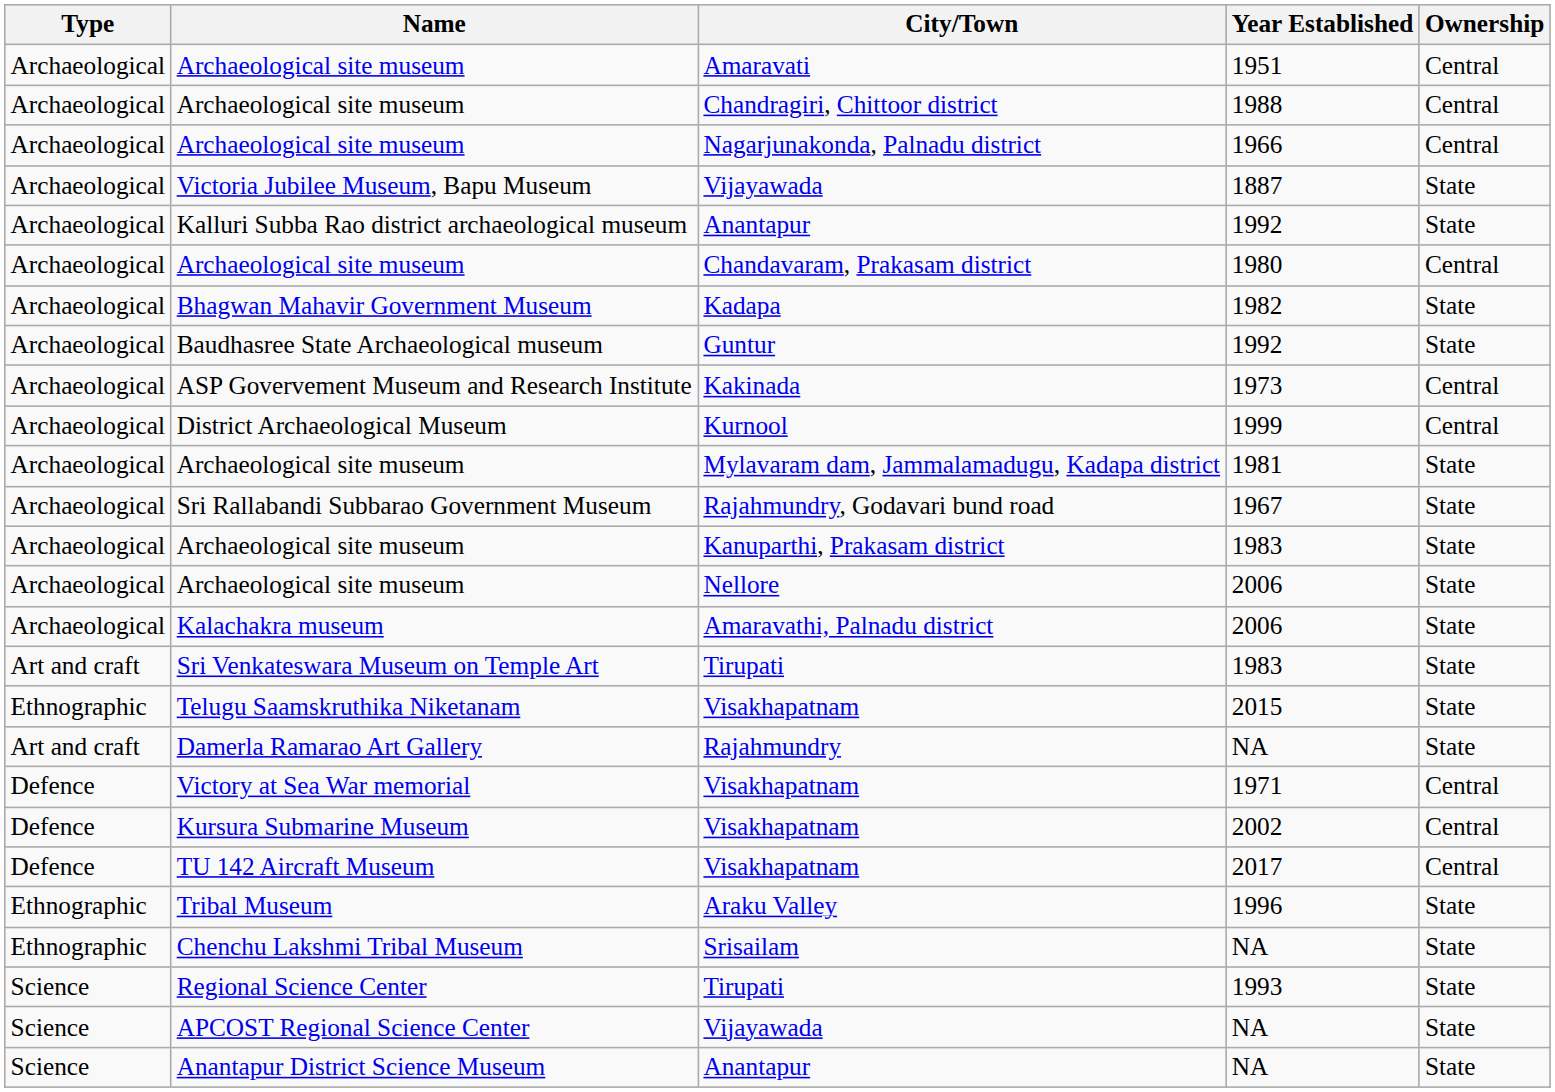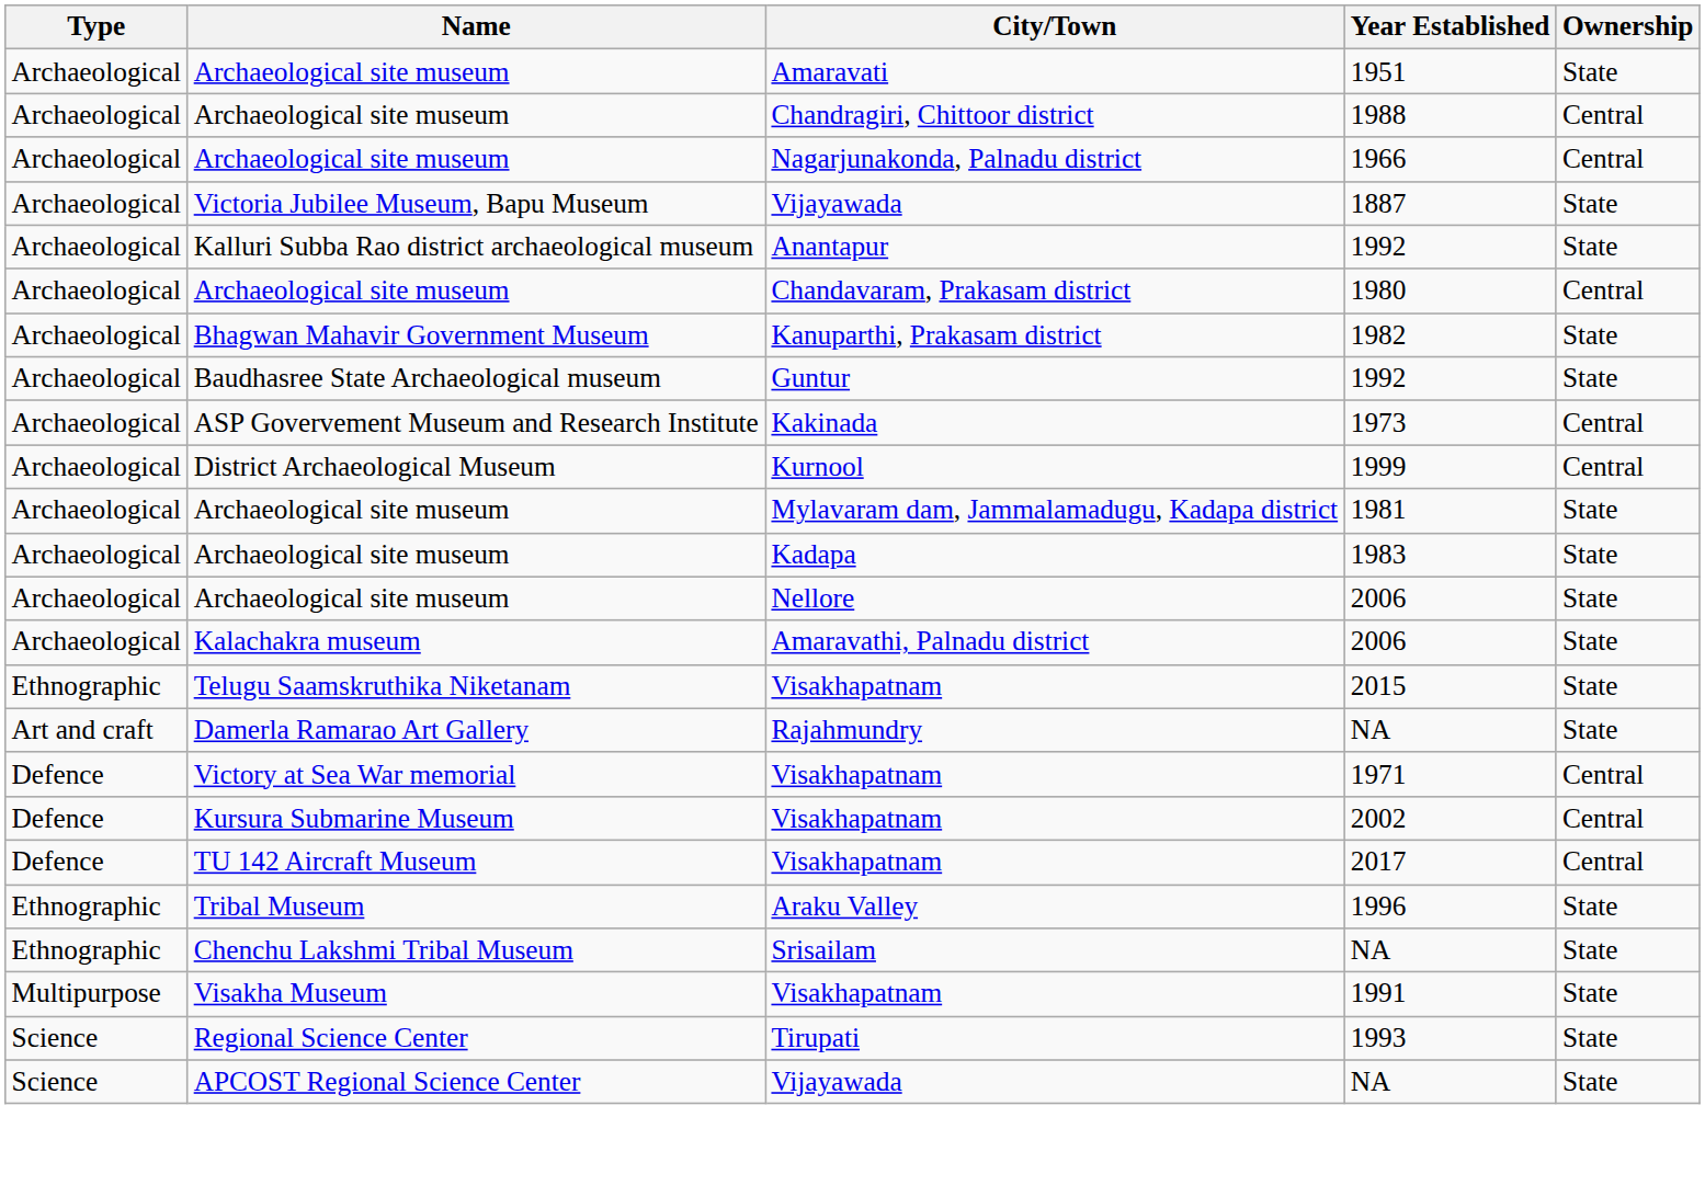 <table class="wikitable sortable static-row-numbers">
 <tr>
 <th>Type</th>
 <th>Name</th>
 <th>City/Town</th>
 <th>Year Established</th>
 <th>Ownership</th>
 </tr>
 <tr>
 <td>Archaeological</td>
 <td><a href='#'>Archaeological site museum</a></td>
 <td><a href='#'>Amaravati</a></td>
 <td>1951</td>
-<td>Central</td>
+<td>State</td>
 </tr>
 <tr>
 <td>Archaeological</td>
 <td>Archaeological site museum </td>
 <td><a href='#'>Chandragiri</a>, <a href='#'>Chittoor district</a></td>
 <td>1988</td>
 <td>Central</td>
 </tr>
 <tr>
 <td>Archaeological</td>
 <td><a href='#'>Archaeological site museum</a></td>
 <td><a href='#'>Nagarjunakonda</a>, <a href='#'>Palnadu district</a></td>
 <td>1966</td>
 <td>Central</td>
 </tr>
 <tr>
 <td>Archaeological</td>
 <td><a href='#'>Victoria Jubilee Museum</a>, Bapu Museum</td>
 <td><a href='#'>Vijayawada</a></td>
 <td>1887</td>
 <td>State</td>
 </tr>
 <tr>
 <td>Archaeological</td>
 <td>Kalluri Subba Rao district archaeological museum</td>
 <td><a href='#'>Anantapur</a></td>
 <td>1992</td>
 <td>State</td>
 </tr>
 <tr>
 <td>Archaeological</td>
 <td><a href='#'>Archaeological site museum</a></td>
 <td><a href='#'>Chandavaram</a>, <a href='#'>Prakasam district</a></td>
 <td>1980</td>
 <td>Central</td>
 </tr>
 <tr>
 <td>Archaeological</td>
 <td><a href='#'>Bhagwan Mahavir Government Museum</a></td>
-<td><a href='#'>Kadapa</a></td>
+<td><a href='#'>Kanuparthi</a>, <a href='#'>Prakasam district</a></td>
 <td>1982</td>
 <td>State</td>
 </tr>
 <tr>
 <td>Archaeological</td>
 <td>Baudhasree State Archaeological museum</td>
 <td><a href='#'>Guntur</a></td>
 <td>1992</td>
 <td>State</td>
 </tr>
 <tr>
 <td>Archaeological</td>
 <td>ASP Govervement Museum and Research Institute</td>
 <td><a href='#'>Kakinada</a></td>
 <td>1973</td>
 <td>Central</td>
 </tr>
 <tr>
 <td>Archaeological</td>
 <td>District Archaeological  Museum</td>
 <td><a href='#'>Kurnool</a></td>
 <td>1999</td>
 <td>Central</td>
 </tr>
 <tr>
 <td>Archaeological</td>
 <td>Archaeological site museum</td>
 <td><a href='#'>Mylavaram dam</a>, <a href='#'>Jammalamadugu</a>, <a href='#'>Kadapa district</a></td>
 <td>1981</td>
 <td>State</td>
 </tr>
 <tr>
 <td>Archaeological</td>
-<td>Sri Rallabandi Subbarao Government Museum</td>
-<td><a href='#'>Rajahmundry</a>, Godavari bund road</td>
-<td>1967</td>
-<td>State</td>
-</tr>
-<tr>
-<td>Archaeological</td>
 <td>Archaeological site museum</td>
-<td><a href='#'>Kanuparthi</a>, <a href='#'>Prakasam district</a></td>
+<td><a href='#'>Kadapa</a></td>
 <td>1983</td>
 <td>State</td>
 </tr>
 <tr>
 <td>Archaeological</td>
 <td>Archaeological site museum</td>
 <td><a href='#'>Nellore</a></td>
 <td>2006</td>
 <td>State</td>
 </tr>
 <tr>
 <td>Archaeological</td>
 <td><a href='#'>Kalachakra museum</a></td>
 <td><a href='#'>Amaravathi, Palnadu district</a></td>
 <td>2006</td>
-<td>State</td>
-</tr>
-<tr>
-<td>Art and craft</td>
-<td><a href='#'>Sri Venkateswara Museum on Temple Art</a></td>
-<td><a href='#'>Tirupati</a></td>
-<td>1983</td>
 <td>State</td>
 </tr>
 <tr>
 <td>Ethnographic</td>
 <td><a href='#'>Telugu Saamskruthika Niketanam</a></td>
 <td><a href='#'>Visakhapatnam</a></td>
 <td>2015</td>
 <td>State</td>
 </tr>
 <tr>
 <td>Art and craft</td>
 <td><a href='#'>Damerla Ramarao Art Gallery</a></td>
 <td><a href='#'>Rajahmundry</a></td>
 <td>NA</td>
 <td>State</td>
 </tr>
 <tr>
 <td>Defence</td>
 <td><a href='#'>Victory at Sea War memorial</a></td>
 <td><a href='#'>Visakhapatnam</a></td>
 <td>1971</td>
 <td>Central</td>
 </tr>
 <tr>
 <td>Defence</td>
 <td><a href='#'>Kursura Submarine Museum</a></td>
 <td><a href='#'>Visakhapatnam</a></td>
 <td>2002</td>
 <td>Central</td>
 </tr>
 <tr>
 <td>Defence</td>
 <td><a href='#'>TU 142 Aircraft Museum</a></td>
 <td><a href='#'>Visakhapatnam</a></td>
 <td>2017</td>
 <td>Central</td>
 </tr>
 <tr>
 <td>Ethnographic</td>
 <td><a href='#'>Tribal Museum</a></td>
 <td><a href='#'>Araku Valley</a></td>
 <td>1996</td>
 <td>State</td>
 </tr>
 <tr>
 <td>Ethnographic</td>
 <td><a href='#'>Chenchu Lakshmi Tribal Museum</a></td>
 <td><a href='#'>Srisailam</a></td>
 <td>NA</td>
 <td>State</td>
 </tr>
 <tr>
+<td>Multipurpose</td>
+<td><a href='#'>Visakha Museum</a></td>
+<td><a href='#'>Visakhapatnam</a></td>
+<td>1991</td>
+<td>State</td>
+</tr>
+<tr>
 <td>Science</td>
 <td><a href='#'>Regional Science Center</a></td>
 <td><a href='#'>Tirupati</a></td>
 <td>1993</td>
 <td>State</td>
 </tr>
 <tr>
 <td>Science</td>
 <td><a href='#'>APCOST Regional Science Center</a></td>
 <td><a href='#'>Vijayawada</a></td>
 <td>NA</td>
 <td>State</td>
 </tr>
-<tr>
-<td>Science</td>
-<td><a href='#'>Anantapur District Science Museum</a></td>
-<td><a href='#'>Anantapur</a></td>
-<td>NA</td>
-<td>State</td>
-</tr>
 </table>
